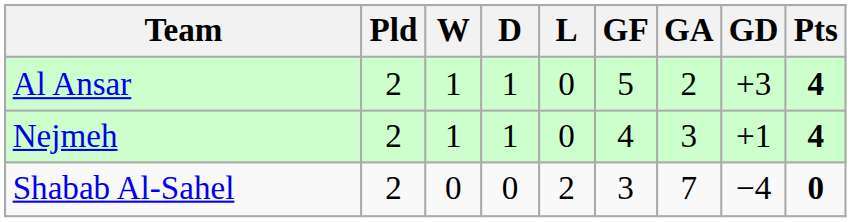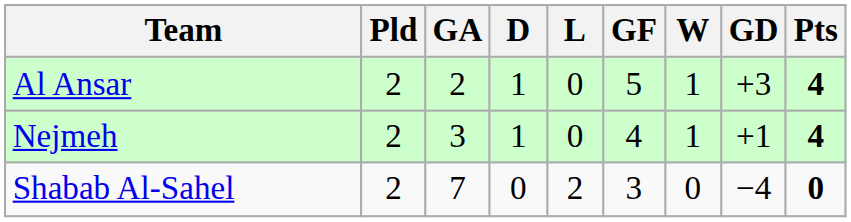 <table class="wikitable" style="text-align: center;">
 <tr>
 <th width=165>Team</th>
 <th width=20>Pld</th>
-<th width=20>W</th>
+<th width=20>GA</th>
 <th width=20>D</th>
 <th width=20>L</th>
 <th width=20>GF</th>
-<th width=20>GA</th>
+<th width=20>W</th>
 <th width=20>GD</th>
 <th width=20>Pts</th>
 </tr>
 <tr bgcolor = ccffcc>
 <td style="text-align:left;"> <a href='#'>Al Ansar</a></td>
 <td>2</td>
-<td>1</td>
+<td>2</td>
 <td>1</td>
 <td>0</td>
 <td>5</td>
-<td>2</td>
+<td>1</td>
 <td>+3</td>
 <td><strong>4</strong></td>
 </tr>
 <tr bgcolor = ccffcc>
 <td style="text-align:left;"> <a href='#'>Nejmeh</a></td>
 <td>2</td>
-<td>1</td>
+<td>3</td>
 <td>1</td>
 <td>0</td>
 <td>4</td>
-<td>3</td>
+<td>1</td>
 <td>+1</td>
 <td><strong>4</strong></td>
 </tr>
 <tr>
 <td style="text-align:left;"> <a href='#'>Shabab Al-Sahel</a></td>
 <td>2</td>
-<td>0</td>
+<td>7</td>
 <td>0</td>
 <td>2</td>
 <td>3</td>
-<td>7</td>
+<td>0</td>
 <td>−4</td>
 <td><strong>0</strong></td>
 </tr>
 </table>
